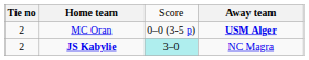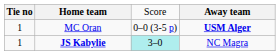 <table class="wikitable" style="text-align:center">
 <tr>
 <th>Tie no</th>
 <th width="150">Home team</th>
 <td>Score</td>
 <th width="150">Away team</th>
 </tr>
 <tr>
-<td>2</td>
+<td>1</td>
 <td><a href='#'>MC Oran</a></td>
 <td>0–0 (3-5 <a href='#'>p</a>)</td>
 <td><strong><a href='#'>USM Alger</a></strong></td>
 </tr>
 <tr>
-<td>2</td>
+<td>1</td>
 <td><strong><a href='#'>JS Kabylie</a></strong></td>
 <td style="background: paleturquoise;">3–0</td>
 <td><a href='#'>NC Magra</a></td>
 </tr>
 </table>
